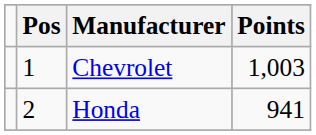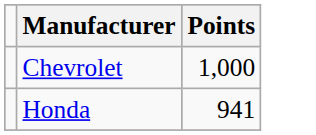 <table class="wikitable" style="font-size: 95%">
 <tr>
 <td></td>
-<th>Pos</th>
 <th>Manufacturer</th>
 <th>Points</th>
 </tr>
 <tr>
 <td align="left"></td>
-<td>1</td>
 <td> <a href='#'>Chevrolet</a></td>
-<td align="right">1,003</td>
+<td align="right">1,000</td>
 </tr>
 <tr>
 <td align="left"></td>
-<td>2</td>
 <td> <a href='#'>Honda</a></td>
 <td align="right">941</td>
 </tr>
 </table>
